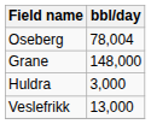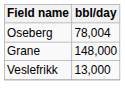 <table class=wikitable>
 <tr>
 <th>Field name</th>
 <th>bbl/day</th>
 </tr>
 <tr>
 <td>Oseberg</td>
 <td>78,004</td>
 </tr>
 <tr>
 <td>Grane</td>
 <td>148,000</td>
 </tr>
 <tr>
-<td>Huldra</td>
-<td>3,000</td>
-</tr>
-<tr>
 <td>Veslefrikk</td>
 <td>13,000</td>
 </tr>
 <tr>
 </tr>
 </table>
